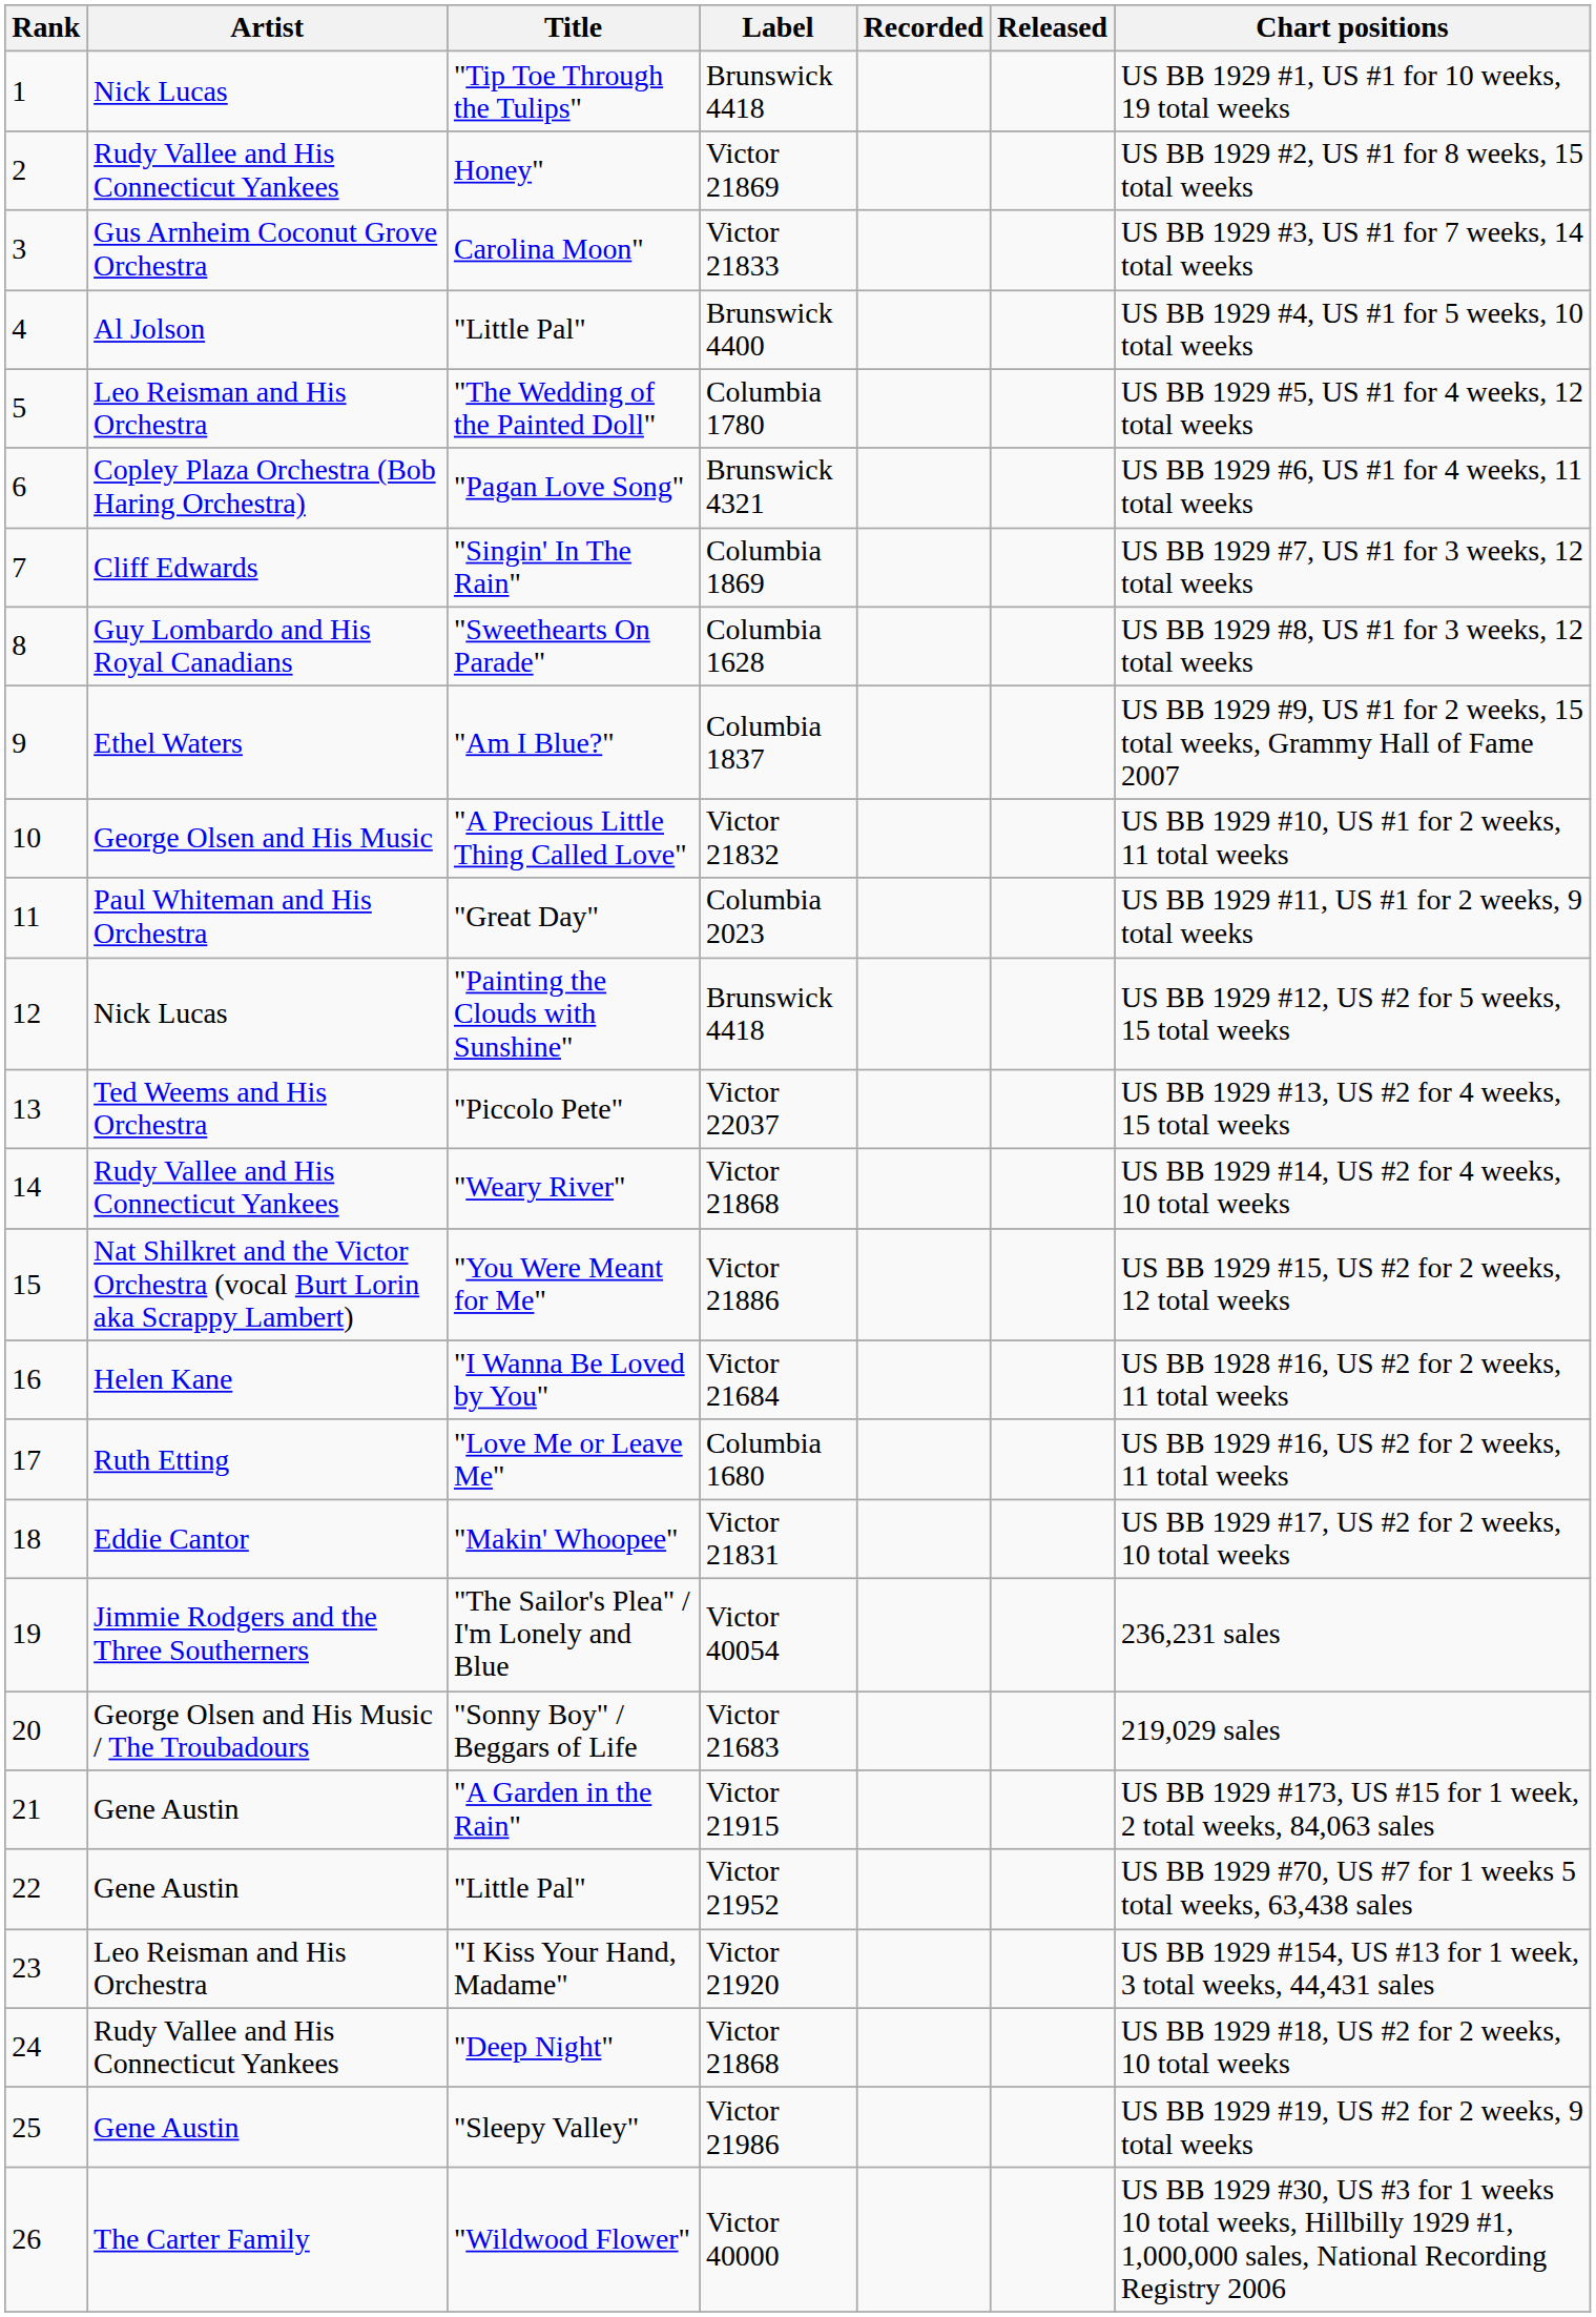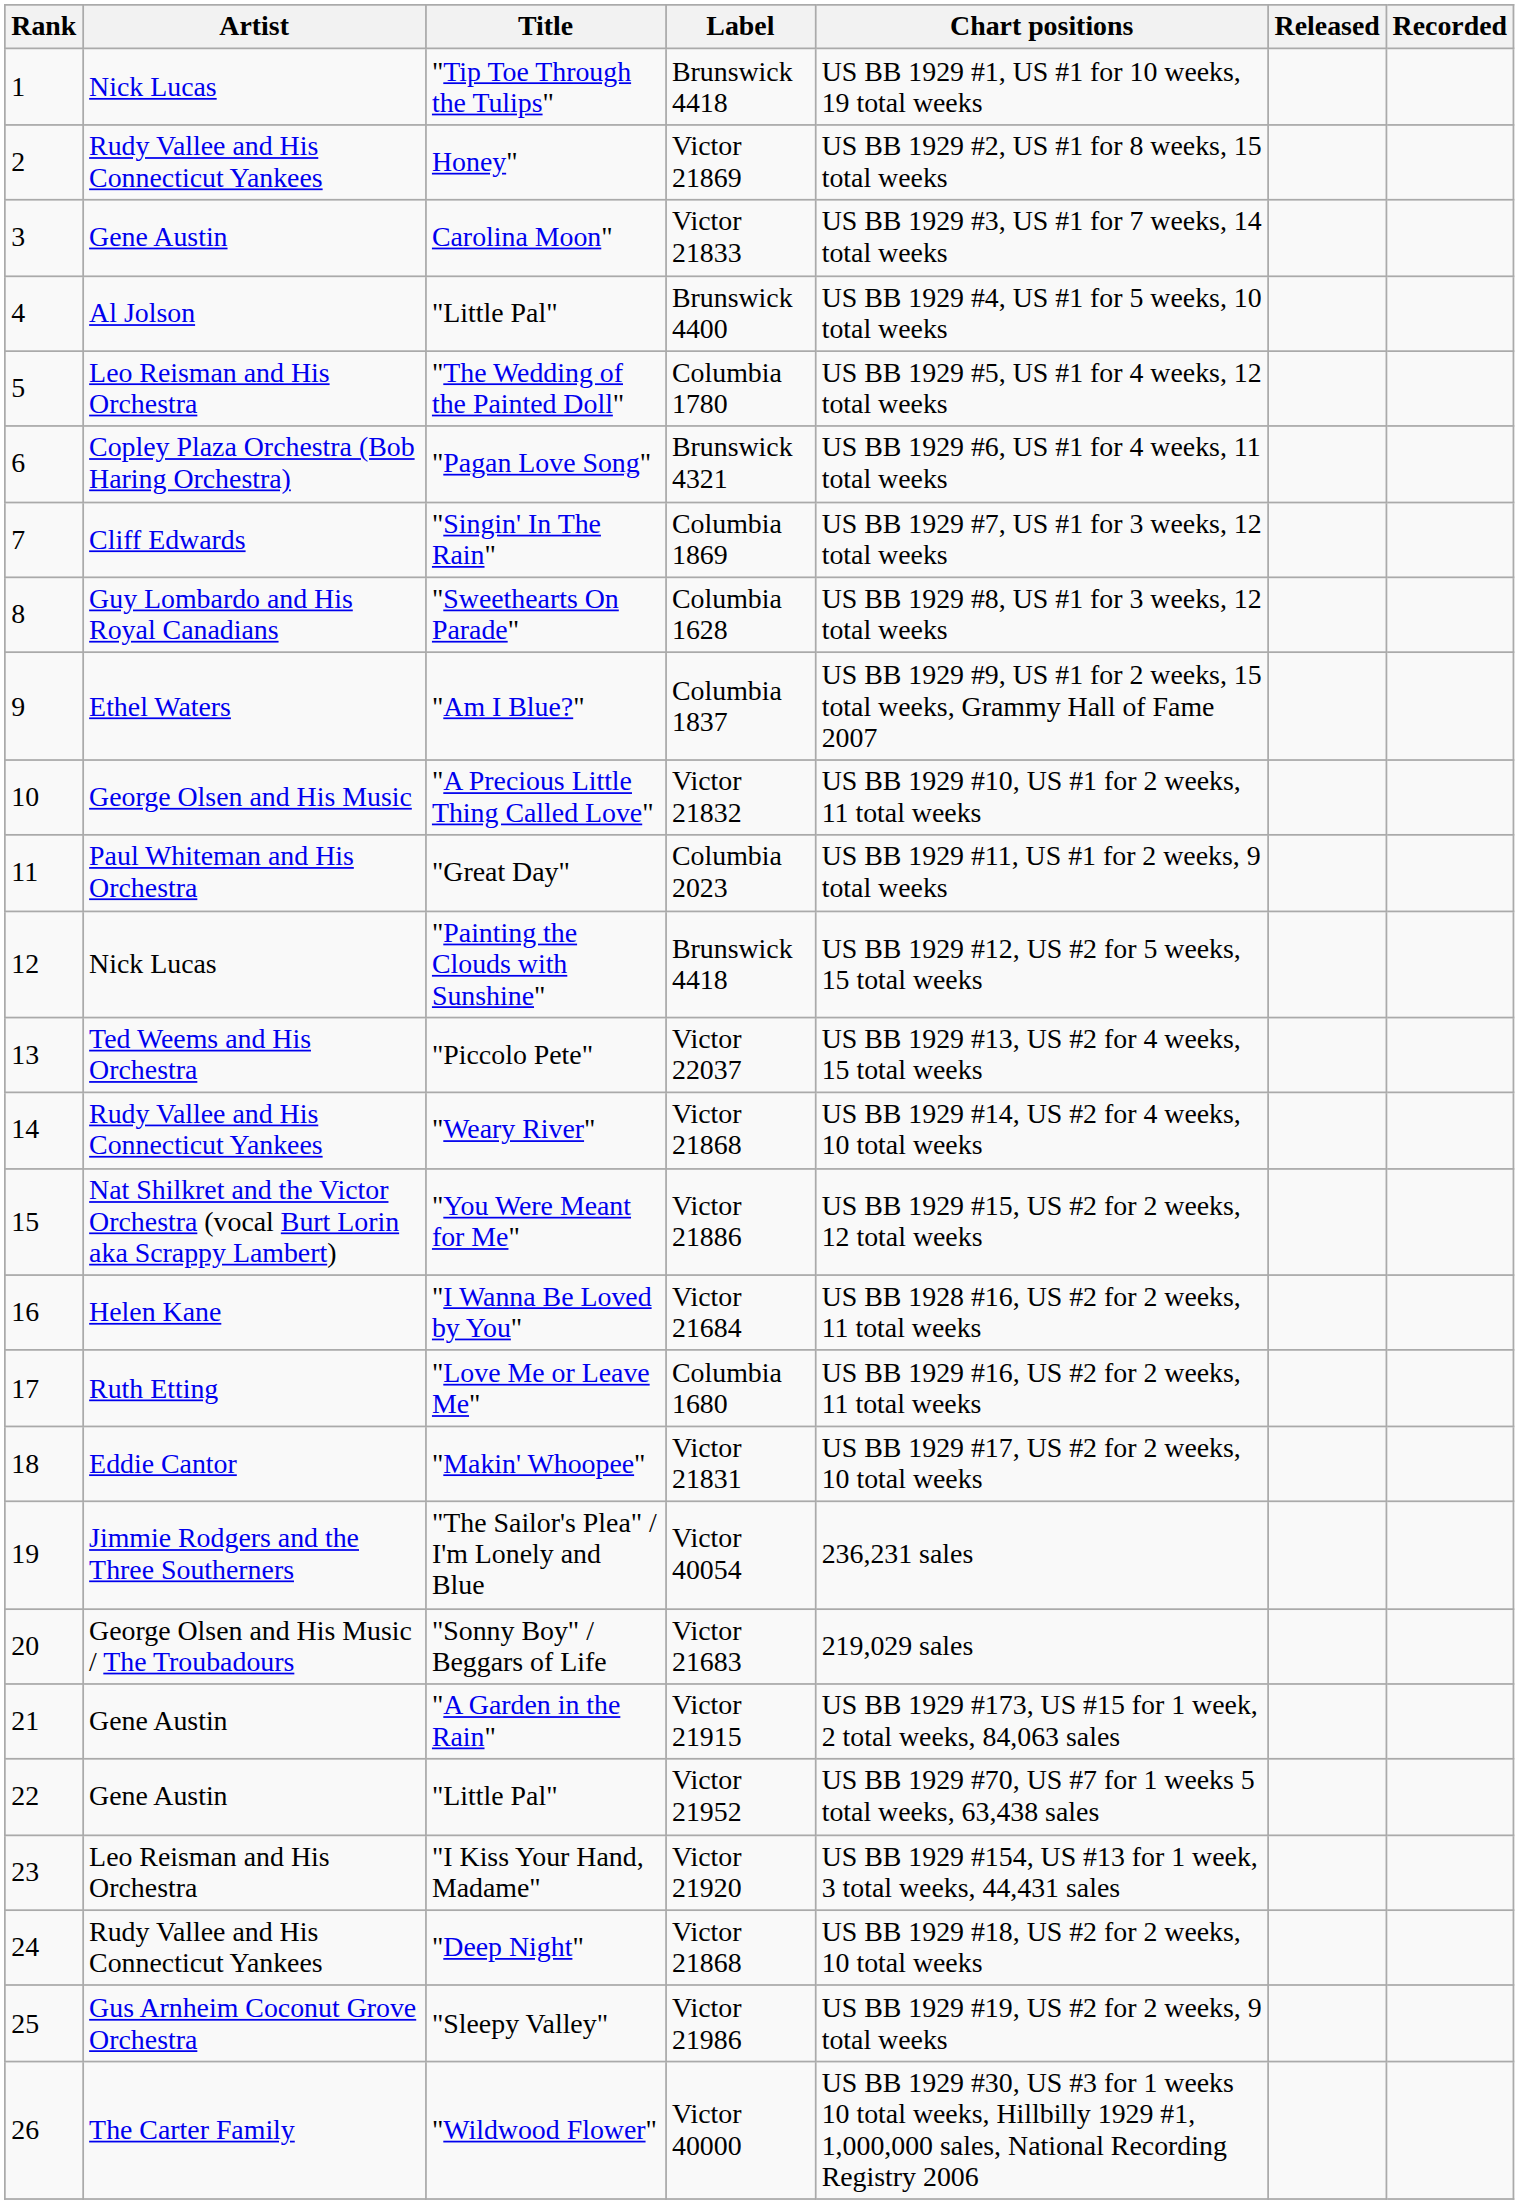 <table class="wikitable">
 <tr>
 <th>Rank</th>
 <th>Artist</th>
 <th>Title</th>
 <th>Label</th>
+<th>Chart positions</th>
+<th>Released</th>
 <th>Recorded</th>
-<th>Released</th>
-<th>Chart positions</th>
 </tr>
 <tr>
 <td>1</td>
 <td><a href='#'>Nick Lucas</a></td>
 <td>"<a href='#'>Tip Toe Through the Tulips</a>"</td>
 <td>Brunswick 4418</td>
+<td>US BB 1929 #1, US #1 for 10 weeks, 19 total weeks</td>
 <td></td>
 <td></td>
-<td>US BB 1929 #1, US #1 for 10 weeks, 19 total weeks</td>
 </tr>
 <tr>
 <td>2</td>
 <td><a href='#'>Rudy Vallee and His Connecticut Yankees</a></td>
 <td><a href='#'>Honey</a>"</td>
 <td>Victor 21869</td>
+<td>US BB 1929 #2, US #1 for 8 weeks, 15 total weeks</td>
 <td></td>
 <td></td>
-<td>US BB 1929 #2, US #1 for 8 weeks, 15 total weeks</td>
 </tr>
 <tr>
 <td>3</td>
-<td><a href='#'>Gus Arnheim Coconut Grove Orchestra</a></td>
+<td><a href='#'>Gene Austin</a></td>
 <td><a href='#'>Carolina Moon</a>"</td>
 <td>Victor 21833</td>
+<td>US BB 1929 #3, US #1 for 7 weeks, 14 total weeks</td>
 <td></td>
 <td></td>
-<td>US BB 1929 #3, US #1 for 7 weeks, 14 total weeks</td>
 </tr>
 <tr>
 <td>4</td>
 <td><a href='#'>Al Jolson</a></td>
 <td>"Little Pal"</td>
 <td>Brunswick 4400</td>
+<td>US BB 1929 #4, US #1 for 5 weeks, 10 total weeks</td>
 <td></td>
 <td></td>
-<td>US BB 1929 #4, US #1 for 5 weeks, 10 total weeks</td>
 </tr>
 <tr>
 <td>5</td>
 <td><a href='#'>Leo Reisman and His Orchestra</a></td>
 <td>"<a href='#'>The Wedding of the Painted Doll</a>"</td>
 <td>Columbia 1780</td>
+<td>US BB 1929 #5, US #1 for 4 weeks, 12 total weeks</td>
 <td></td>
 <td></td>
-<td>US BB 1929 #5, US #1 for 4 weeks, 12 total weeks</td>
 </tr>
 <tr>
 <td>6</td>
 <td><a href='#'>Copley Plaza Orchestra (Bob Haring Orchestra)</a></td>
 <td>"<a href='#'>Pagan Love Song</a>"</td>
 <td>Brunswick 4321</td>
+<td>US BB 1929 #6, US #1 for 4 weeks, 11 total weeks</td>
 <td></td>
 <td></td>
-<td>US BB 1929 #6, US #1 for 4 weeks, 11 total weeks</td>
 </tr>
 <tr>
 <td>7</td>
 <td><a href='#'>Cliff Edwards</a></td>
 <td>"<a href='#'>Singin' In The Rain</a>"</td>
 <td>Columbia 1869</td>
+<td>US BB 1929 #7, US #1 for 3 weeks, 12 total weeks</td>
 <td></td>
 <td></td>
-<td>US BB 1929 #7, US #1 for 3 weeks, 12 total weeks</td>
 </tr>
 <tr>
 <td>8</td>
 <td><a href='#'>Guy Lombardo and His Royal Canadians</a></td>
 <td>"<a href='#'>Sweethearts On Parade</a>"</td>
 <td>Columbia 1628</td>
+<td>US BB 1929 #8, US #1 for 3 weeks, 12 total weeks</td>
 <td></td>
 <td></td>
-<td>US BB 1929 #8, US #1 for 3 weeks, 12 total weeks</td>
 </tr>
 <tr>
 <td>9</td>
 <td><a href='#'>Ethel Waters</a></td>
 <td>"<a href='#'>Am I Blue?</a>"</td>
 <td>Columbia 1837</td>
+<td>US BB 1929 #9, US #1 for 2 weeks, 15 total weeks, Grammy Hall of Fame 2007</td>
 <td></td>
 <td></td>
-<td>US BB 1929 #9, US #1 for 2 weeks, 15 total weeks, Grammy Hall of Fame 2007</td>
 </tr>
 <tr>
 <td>10</td>
 <td><a href='#'>George Olsen and His Music</a></td>
 <td>"<a href='#'>A Precious Little Thing Called Love</a>"</td>
 <td>Victor 21832</td>
+<td>US BB 1929 #10, US #1 for 2 weeks, 11 total weeks</td>
 <td></td>
 <td></td>
-<td>US BB 1929 #10, US #1 for 2 weeks, 11 total weeks</td>
 </tr>
 <tr>
 <td>11</td>
 <td><a href='#'>Paul Whiteman and His Orchestra</a></td>
 <td>"Great Day"</td>
 <td>Columbia 2023</td>
+<td>US BB 1929 #11, US #1 for 2 weeks, 9 total weeks</td>
 <td></td>
 <td></td>
-<td>US BB 1929 #11, US #1 for 2 weeks, 9 total weeks</td>
 </tr>
 <tr>
 <td>12</td>
 <td>Nick Lucas</td>
 <td>"<a href='#'>Painting the Clouds with Sunshine</a>"</td>
 <td>Brunswick 4418</td>
+<td>US BB 1929 #12, US #2 for 5 weeks, 15 total weeks</td>
 <td></td>
 <td></td>
-<td>US BB 1929 #12, US #2 for 5 weeks, 15 total weeks</td>
 </tr>
 <tr>
 <td>13</td>
 <td><a href='#'>Ted Weems and His Orchestra</a></td>
 <td>"Piccolo Pete"</td>
 <td>Victor 22037</td>
+<td>US BB 1929 #13, US #2 for 4 weeks, 15 total weeks</td>
 <td></td>
 <td></td>
-<td>US BB 1929 #13, US #2 for 4 weeks, 15 total weeks</td>
 </tr>
 <tr>
 <td>14</td>
 <td><a href='#'>Rudy Vallee and His Connecticut Yankees</a></td>
 <td>"<a href='#'>Weary River</a>"</td>
 <td>Victor 21868</td>
+<td>US BB 1929 #14, US #2 for 4 weeks, 10 total weeks</td>
 <td></td>
 <td></td>
-<td>US BB 1929 #14, US #2 for 4 weeks, 10 total weeks</td>
 </tr>
 <tr>
 <td>15</td>
 <td><a href='#'>Nat Shilkret and the Victor Orchestra</a> (vocal <a href='#'>Burt Lorin aka Scrappy Lambert</a>)</td>
 <td>"<a href='#'>You Were Meant for Me</a>"</td>
 <td>Victor 21886</td>
+<td>US BB 1929 #15, US #2 for 2 weeks, 12 total weeks</td>
 <td></td>
 <td></td>
-<td>US BB 1929 #15, US #2 for 2 weeks, 12 total weeks</td>
 </tr>
 <tr>
 <td>16</td>
 <td><a href='#'>Helen Kane</a></td>
 <td>"<a href='#'>I Wanna Be Loved by You</a>"</td>
 <td>Victor 21684</td>
+<td>US BB 1928 #16, US #2 for 2 weeks, 11 total weeks</td>
 <td></td>
 <td></td>
-<td>US BB 1928 #16, US #2 for 2 weeks, 11 total weeks</td>
 </tr>
 <tr>
 <td>17</td>
 <td><a href='#'>Ruth Etting</a></td>
 <td>"<a href='#'>Love Me or Leave Me</a>"</td>
 <td>Columbia 1680</td>
+<td>US BB 1929 #16, US #2 for 2 weeks, 11 total weeks</td>
 <td></td>
 <td></td>
-<td>US BB 1929 #16, US #2 for 2 weeks, 11 total weeks</td>
 </tr>
 <tr>
 <td>18</td>
 <td><a href='#'>Eddie Cantor</a></td>
 <td>"<a href='#'>Makin' Whoopee</a>"</td>
 <td>Victor 21831</td>
+<td>US BB 1929 #17, US #2 for 2 weeks, 10 total weeks</td>
 <td></td>
 <td></td>
-<td>US BB 1929 #17, US #2 for 2 weeks, 10 total weeks</td>
 </tr>
 <tr>
 <td>19</td>
 <td><a href='#'>Jimmie Rodgers and the Three Southerners</a></td>
 <td>"The Sailor's Plea" / I'm Lonely and Blue</td>
 <td>Victor 40054</td>
+<td>236,231 sales</td>
 <td></td>
 <td></td>
-<td>236,231 sales</td>
 </tr>
 <tr>
 <td>20</td>
 <td>George Olsen and His Music / <a href='#'>The Troubadours</a></td>
 <td>"Sonny Boy" / Beggars of Life</td>
 <td>Victor 21683</td>
+<td>219,029 sales</td>
 <td></td>
 <td></td>
-<td>219,029 sales</td>
 </tr>
 <tr>
 <td>21</td>
 <td>Gene Austin</td>
 <td>"<a href='#'>A Garden in the Rain</a>"</td>
 <td>Victor 21915</td>
+<td>US BB 1929 #173, US #15 for 1 week, 2 total weeks, 84,063 sales</td>
 <td></td>
 <td></td>
-<td>US BB 1929 #173, US #15 for 1 week, 2 total weeks, 84,063 sales</td>
 </tr>
 <tr>
 <td>22</td>
 <td>Gene Austin</td>
 <td>"Little Pal"</td>
 <td>Victor 21952</td>
+<td>US BB 1929 #70, US #7 for 1 weeks 5 total weeks, 63,438 sales</td>
 <td></td>
 <td></td>
-<td>US BB 1929 #70, US #7 for 1 weeks 5 total weeks, 63,438 sales</td>
 </tr>
 <tr>
 <td>23</td>
 <td>Leo Reisman and His Orchestra</td>
 <td>"I Kiss Your Hand, Madame"</td>
 <td>Victor 21920</td>
+<td>US BB 1929 #154, US #13 for 1 week, 3 total weeks, 44,431 sales</td>
 <td></td>
 <td></td>
-<td>US BB 1929 #154, US #13 for 1 week, 3 total weeks, 44,431 sales</td>
 </tr>
 <tr>
 <td>24</td>
 <td>Rudy Vallee and His Connecticut Yankees</td>
 <td>"<a href='#'>Deep Night</a>"</td>
 <td>Victor 21868</td>
+<td>US BB 1929 #18, US #2 for 2 weeks, 10 total weeks</td>
 <td></td>
 <td></td>
-<td>US BB 1929 #18, US #2 for 2 weeks, 10 total weeks</td>
 </tr>
 <tr>
 <td>25</td>
-<td><a href='#'>Gene Austin</a></td>
+<td><a href='#'>Gus Arnheim Coconut Grove Orchestra</a></td>
 <td>"Sleepy Valley"</td>
 <td>Victor 21986</td>
+<td>US BB 1929 #19, US #2 for 2 weeks, 9 total weeks</td>
 <td></td>
 <td></td>
-<td>US BB 1929 #19, US #2 for 2 weeks, 9 total weeks</td>
 </tr>
 <tr>
 <td>26</td>
 <td><a href='#'>The Carter Family</a></td>
 <td>"<a href='#'>Wildwood Flower</a>"</td>
 <td>Victor 40000</td>
+<td>US BB 1929 #30, US #3 for 1 weeks 10 total weeks, Hillbilly 1929 #1, 1,000,000 sales, National Recording Registry 2006</td>
 <td></td>
 <td></td>
-<td>US BB 1929 #30, US #3 for 1 weeks 10 total weeks, Hillbilly 1929 #1, 1,000,000 sales, National Recording Registry 2006</td>
 </tr>
 </table>
